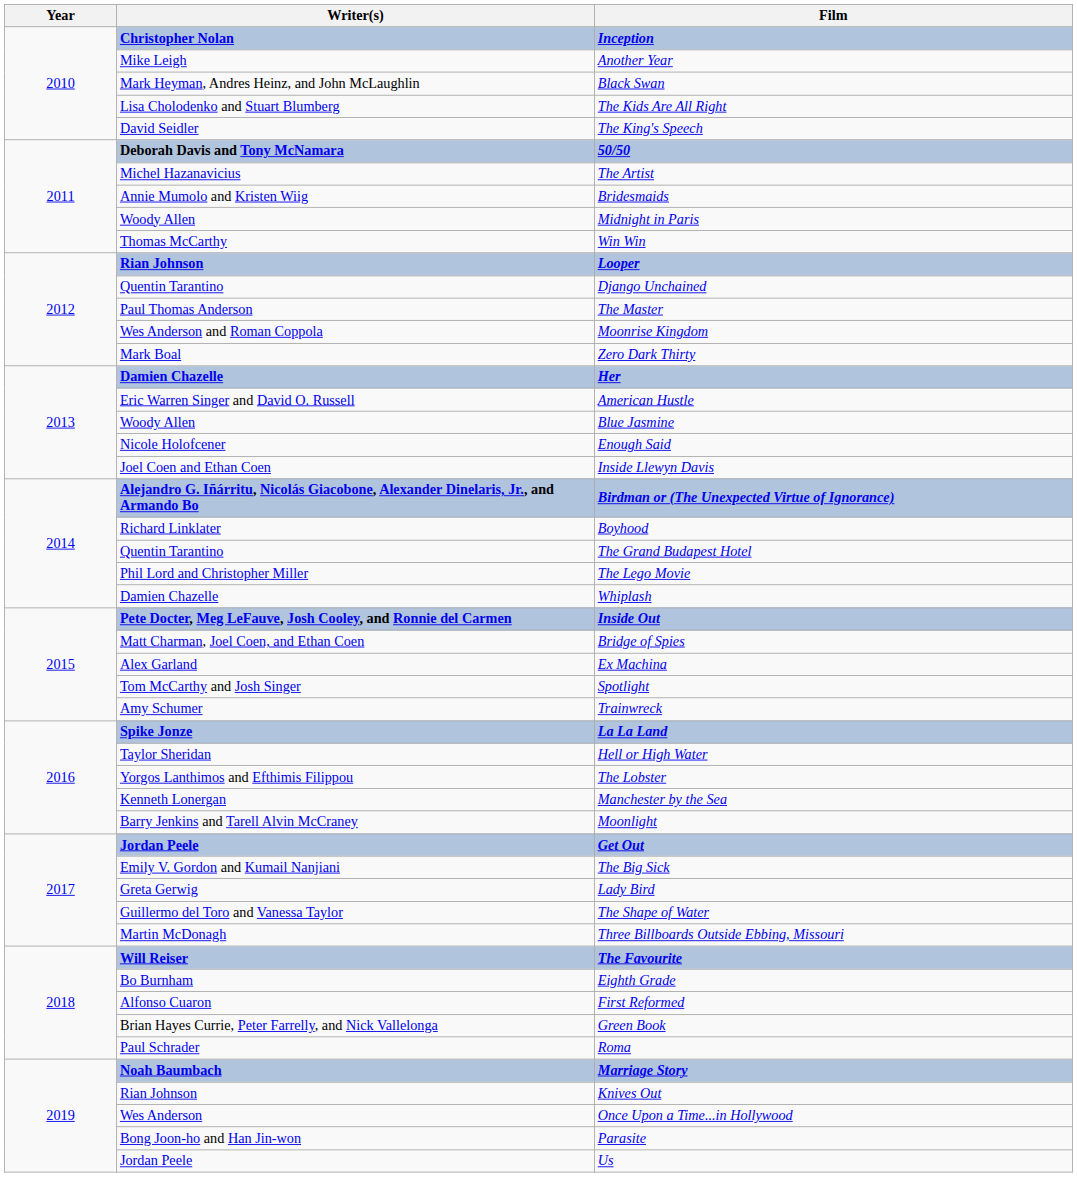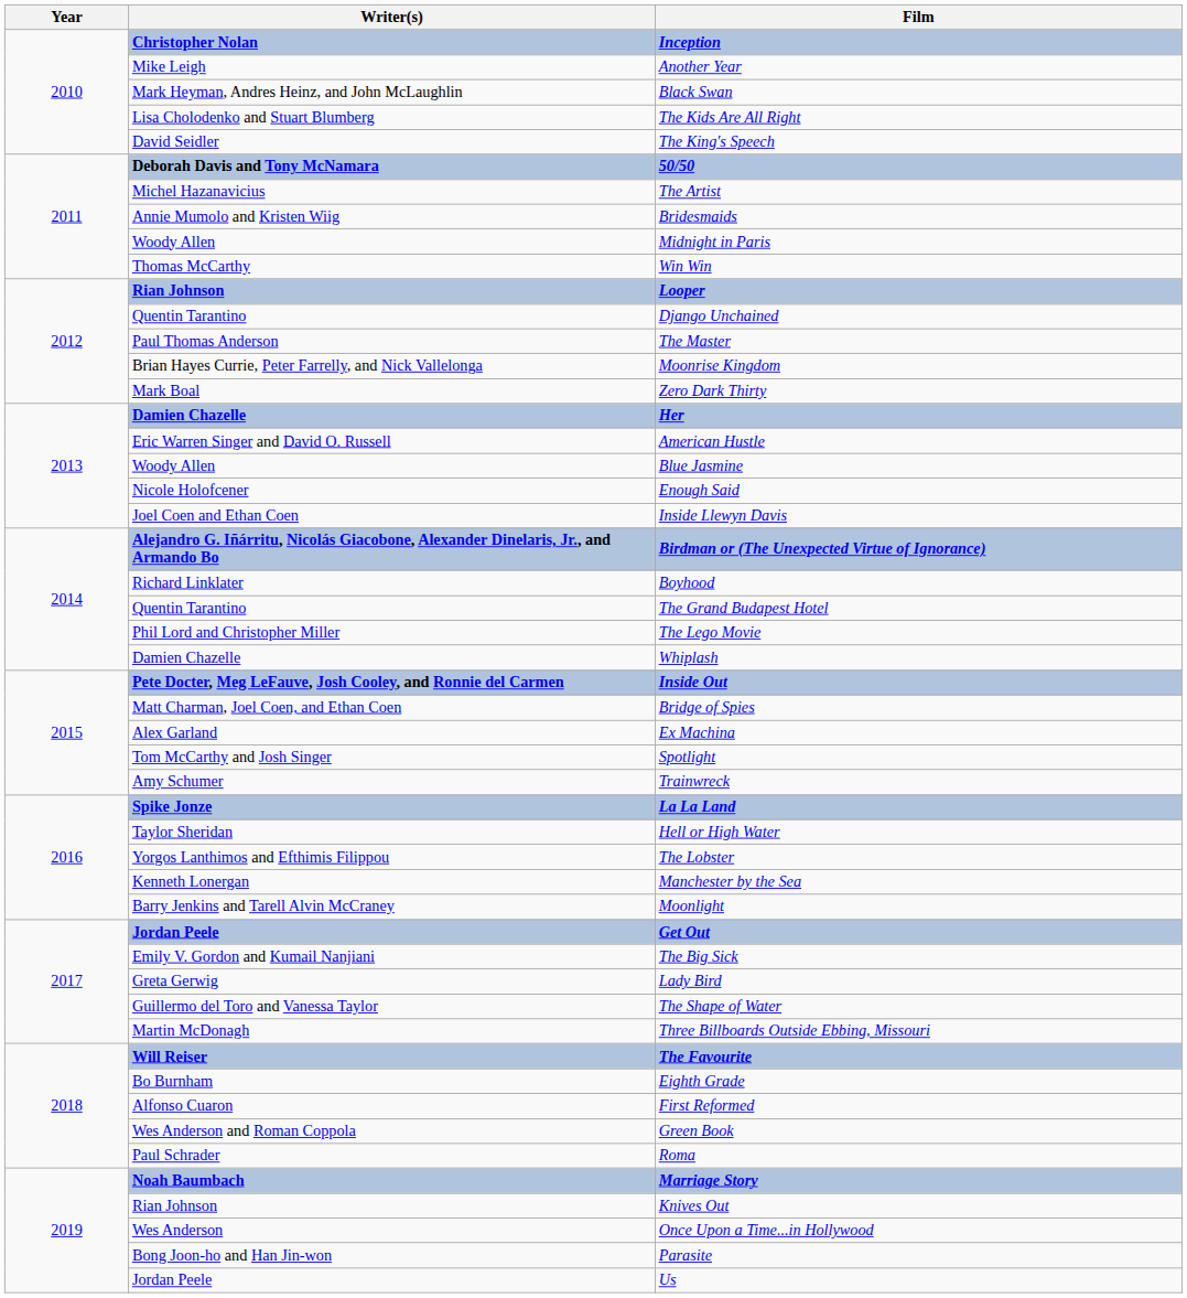 <table class="wikitable" width="95%" cellpadding="5">
 <tr>
 <th width="100"><strong>Year</strong></th>
 <th width="450"><strong>Writer(s)</strong></th>
 <th width="450"><strong>Film</strong></th>
 </tr>
 <tr>
 <td rowspan="5" style="text-align:center;"><a href='#'>2010</a></td>
 <td style="background:#B0C4DE;"><strong><a href='#'>Christopher Nolan</a></strong></td>
 <td style="background:#B0C4DE;"><strong><em><a href='#'>Inception</a></em></strong></td>
 </tr>
 <tr>
 <td><a href='#'>Mike Leigh</a></td>
 <td><em><a href='#'>Another Year</a></em></td>
 </tr>
 <tr>
 <td><a href='#'>Mark Heyman</a>, Andres Heinz, and John McLaughlin</td>
 <td><em><a href='#'>Black Swan</a></em></td>
 </tr>
 <tr>
 <td><a href='#'>Lisa Cholodenko</a> and <a href='#'>Stuart Blumberg</a></td>
 <td><em><a href='#'>The Kids Are All Right</a></em></td>
 </tr>
 <tr>
 <td><a href='#'>David Seidler</a></td>
 <td><em><a href='#'>The King's Speech</a></em></td>
 </tr>
 <tr>
 <td rowspan="5" style="text-align:center;"><a href='#'>2011</a></td>
 <td style="background:#B0C4DE;"><strong>Deborah Davis and <a href='#'>Tony McNamara</a></strong></td>
 <td style="background:#B0C4DE;"><strong><em><a href='#'>50/50</a></em></strong></td>
 </tr>
 <tr>
 <td><a href='#'>Michel Hazanavicius</a></td>
 <td><em><a href='#'>The Artist</a></em></td>
 </tr>
 <tr>
 <td><a href='#'>Annie Mumolo</a> and <a href='#'>Kristen Wiig</a></td>
 <td><em><a href='#'>Bridesmaids</a></em></td>
 </tr>
 <tr>
 <td><a href='#'>Woody Allen</a></td>
 <td><em><a href='#'>Midnight in Paris</a></em></td>
 </tr>
 <tr>
 <td><a href='#'>Thomas McCarthy</a></td>
 <td><em><a href='#'>Win Win</a></em></td>
 </tr>
 <tr>
 <td rowspan="5" style="text-align:center;"><a href='#'>2012</a></td>
 <td style="background:#B0C4DE;"><strong><a href='#'>Rian Johnson</a></strong></td>
 <td style="background:#B0C4DE;"><strong><em><a href='#'>Looper</a></em></strong></td>
 </tr>
 <tr>
 <td><a href='#'>Quentin Tarantino</a></td>
 <td><em><a href='#'>Django Unchained</a></em></td>
 </tr>
 <tr>
 <td><a href='#'>Paul Thomas Anderson</a></td>
 <td><em><a href='#'>The Master</a></em></td>
 </tr>
 <tr>
-<td><a href='#'>Wes Anderson</a> and <a href='#'>Roman Coppola</a></td>
+<td>Brian Hayes Currie, <a href='#'>Peter Farrelly</a>, and <a href='#'>Nick Vallelonga</a></td>
 <td><em><a href='#'>Moonrise Kingdom</a></em></td>
 </tr>
 <tr>
 <td><a href='#'>Mark Boal</a></td>
 <td><em><a href='#'>Zero Dark Thirty</a></em></td>
 </tr>
 <tr>
 <td rowspan="5" style="text-align:center;"><a href='#'>2013</a></td>
 <td style="background:#B0C4DE;"><strong><a href='#'>Damien Chazelle</a></strong></td>
 <td style="background:#B0C4DE;"><strong><em><a href='#'>Her</a></em></strong></td>
 </tr>
 <tr>
 <td><a href='#'>Eric Warren Singer</a> and <a href='#'>David O. Russell</a></td>
 <td><em><a href='#'>American Hustle</a></em></td>
 </tr>
 <tr>
 <td><a href='#'>Woody Allen</a></td>
 <td><em><a href='#'>Blue Jasmine</a></em></td>
 </tr>
 <tr>
 <td><a href='#'>Nicole Holofcener</a></td>
 <td><em><a href='#'>Enough Said</a></em></td>
 </tr>
 <tr>
 <td><a href='#'>Joel Coen and Ethan Coen</a></td>
 <td><em><a href='#'>Inside Llewyn Davis</a></em></td>
 </tr>
 <tr>
 <td rowspan="5" style="text-align:center;"><a href='#'>2014</a></td>
 <td style="background:#B0C4DE;"><strong><a href='#'>Alejandro G. Iñárritu</a>, <a href='#'>Nicolás Giacobone</a>, <a href='#'>Alexander Dinelaris, Jr.</a>, and <a href='#'>Armando Bo</a></strong></td>
 <td style="background:#B0C4DE;"><strong><em><a href='#'>Birdman or (The Unexpected Virtue of Ignorance)</a></em></strong></td>
 </tr>
 <tr>
 <td><a href='#'>Richard Linklater</a></td>
 <td><em><a href='#'>Boyhood</a></em></td>
 </tr>
 <tr>
 <td><a href='#'>Quentin Tarantino</a></td>
 <td><em><a href='#'>The Grand Budapest Hotel</a></em></td>
 </tr>
 <tr>
 <td><a href='#'>Phil Lord and Christopher Miller</a></td>
 <td><em><a href='#'>The Lego Movie</a></em></td>
 </tr>
 <tr>
 <td><a href='#'>Damien Chazelle</a></td>
 <td><em><a href='#'>Whiplash</a></em></td>
 </tr>
 <tr>
 <td rowspan="5" style="text-align:center;"><a href='#'>2015</a></td>
 <td style="background:#B0C4DE;"><strong><a href='#'>Pete Docter</a>, <a href='#'>Meg LeFauve</a>, <a href='#'>Josh Cooley</a>, and <a href='#'>Ronnie del Carmen</a></strong></td>
 <td style="background:#B0C4DE;"><strong><em><a href='#'>Inside Out</a></em></strong></td>
 </tr>
 <tr>
 <td><a href='#'>Matt Charman</a>, <a href='#'>Joel Coen, and Ethan Coen</a></td>
 <td><em><a href='#'>Bridge of Spies</a></em></td>
 </tr>
 <tr>
 <td><a href='#'>Alex Garland</a></td>
 <td><em><a href='#'>Ex Machina</a></em></td>
 </tr>
 <tr>
 <td><a href='#'>Tom McCarthy</a> and <a href='#'>Josh Singer</a></td>
 <td><em><a href='#'>Spotlight</a></em></td>
 </tr>
 <tr>
 <td><a href='#'>Amy Schumer</a></td>
 <td><em><a href='#'>Trainwreck</a></em></td>
 </tr>
 <tr>
 <td rowspan="5" style="text-align:center;"><a href='#'>2016</a></td>
 <td style="background:#B0C4DE;"><strong><a href='#'>Spike Jonze</a></strong></td>
 <td style="background:#B0C4DE;"><strong><em><a href='#'>La La Land</a></em></strong></td>
 </tr>
 <tr>
 <td><a href='#'>Taylor Sheridan</a></td>
 <td><em><a href='#'>Hell or High Water</a></em></td>
 </tr>
 <tr>
 <td><a href='#'>Yorgos Lanthimos</a> and <a href='#'>Efthimis Filippou</a></td>
 <td><em><a href='#'>The Lobster</a></em></td>
 </tr>
 <tr>
 <td><a href='#'>Kenneth Lonergan</a></td>
 <td><em><a href='#'>Manchester by the Sea</a></em></td>
 </tr>
 <tr>
 <td><a href='#'>Barry Jenkins</a> and <a href='#'>Tarell Alvin McCraney</a></td>
 <td><em><a href='#'>Moonlight</a></em></td>
 </tr>
 <tr>
 <td rowspan="5" style="text-align:center;"><a href='#'>2017</a></td>
 <td style="background:#B0C4DE;"><strong><a href='#'>Jordan Peele</a></strong></td>
 <td style="background:#B0C4DE;"><strong><em><a href='#'>Get Out</a></em></strong></td>
 </tr>
 <tr>
 <td><a href='#'>Emily V. Gordon</a> and <a href='#'>Kumail Nanjiani</a></td>
 <td><em><a href='#'>The Big Sick</a></em></td>
 </tr>
 <tr>
 <td><a href='#'>Greta Gerwig</a></td>
 <td><em><a href='#'>Lady Bird</a></em></td>
 </tr>
 <tr>
 <td><a href='#'>Guillermo del Toro</a> and <a href='#'>Vanessa Taylor</a></td>
 <td><em><a href='#'>The Shape of Water</a></em></td>
 </tr>
 <tr>
 <td><a href='#'>Martin McDonagh</a></td>
 <td><em><a href='#'>Three Billboards Outside Ebbing, Missouri</a></em></td>
 </tr>
 <tr>
 <td rowspan="5" style="text-align:center;"><a href='#'>2018</a></td>
 <td style="background:#B0C4DE;"><strong><a href='#'>Will Reiser</a></strong></td>
 <td style="background:#B0C4DE;"><strong><em><a href='#'>The Favourite</a></em></strong></td>
 </tr>
 <tr>
 <td><a href='#'>Bo Burnham</a></td>
 <td><em><a href='#'>Eighth Grade</a></em></td>
 </tr>
 <tr>
 <td><a href='#'>Alfonso Cuaron</a></td>
 <td><em><a href='#'>First Reformed</a></em></td>
 </tr>
 <tr>
-<td>Brian Hayes Currie, <a href='#'>Peter Farrelly</a>, and <a href='#'>Nick Vallelonga</a></td>
+<td><a href='#'>Wes Anderson</a> and <a href='#'>Roman Coppola</a></td>
 <td><em><a href='#'>Green Book</a></em></td>
 </tr>
 <tr>
 <td><a href='#'>Paul Schrader</a></td>
 <td><em><a href='#'>Roma</a></em></td>
 </tr>
 <tr>
 <td rowspan="5" style="text-align:center;"><a href='#'>2019</a></td>
 <td style="background:#B0C4DE;"><strong><a href='#'>Noah Baumbach</a></strong></td>
 <td style="background:#B0C4DE;"><strong><em><a href='#'>Marriage Story</a></em></strong></td>
 </tr>
 <tr>
 <td><a href='#'>Rian Johnson</a></td>
 <td><em><a href='#'>Knives Out</a></em></td>
 </tr>
 <tr>
 <td><a href='#'>Wes Anderson</a></td>
 <td><em><a href='#'>Once Upon a Time...in Hollywood</a></em></td>
 </tr>
 <tr>
 <td><a href='#'>Bong Joon-ho</a> and <a href='#'>Han Jin-won</a></td>
 <td><em><a href='#'>Parasite</a></em></td>
 </tr>
 <tr>
 <td><a href='#'>Jordan Peele</a></td>
 <td><em><a href='#'>Us</a></em></td>
 </tr>
 </table>
